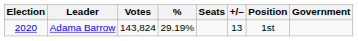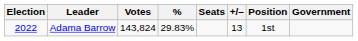 <table class=wikitable style=text-align:center>
 <tr>
 <th>Election</th>
 <th>Leader</th>
 <th>Votes</th>
 <th>%</th>
 <th>Seats</th>
 <th>+/–</th>
 <th><strong>Position</strong></th>
 <th><strong>Government</strong></th>
 </tr>
 <tr>
-<td><a href='#'>2020</a></td>
+<td><a href='#'>2022</a></td>
 <td><a href='#'>Adama Barrow</a></td>
 <td>143,824</td>
-<td>29.19%</td>
+<td>29.83%</td>
 <td></td>
 <td> 13</td>
 <td> 1st</td>
 <td><br></td>
 </tr>
 </table>
